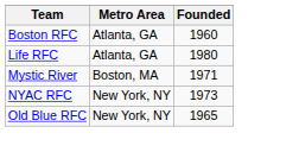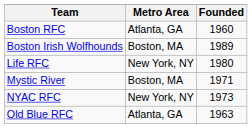 <table class="wikitable sortable">
 <tr>
 </tr>
 <tr>
 <th>Team</th>
 <th>Metro Area</th>
 <th>Founded</th>
 </tr>
 <tr>
 <td><a href='#'>Boston RFC</a></td>
 <td>Atlanta, GA</td>
 <td style="text-align:center;">1960</td>
 </tr>
 <tr>
+<td><a href='#'>Boston Irish Wolfhounds</a></td>
+<td>Boston, MA</td>
+<td style="text-align:center;">1989</td>
+</tr>
+<tr>
 <td><a href='#'>Life RFC</a></td>
-<td>Atlanta, GA</td>
+<td>New York, NY</td>
 <td style="text-align:center;">1980</td>
 </tr>
 <tr>
 <td><a href='#'>Mystic River</a></td>
 <td>Boston, MA</td>
 <td style="text-align:center;">1971</td>
 </tr>
 <tr>
 <td><a href='#'>NYAC RFC</a></td>
 <td>New York, NY</td>
 <td style="text-align:center;">1973</td>
 </tr>
 <tr>
 <td><a href='#'>Old Blue RFC</a></td>
-<td>New York, NY</td>
-<td style="text-align:center;">1965</td>
+<td>Atlanta, GA</td>
+<td style="text-align:center;">1963</td>
 </tr>
 </table>
